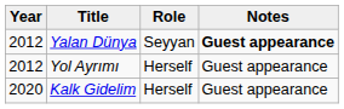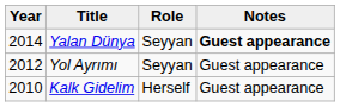 <table class="wikitable">
 <tr>
 <th style="background:#efefef;">Year</th>
 <th style="background:#efefef;">Title</th>
 <th style="background:#efefef;">Role</th>
 <th style="background:#efefef;">Notes</th>
 </tr>
 <tr>
-<td>2012</td>
+<td>2014</td>
 <td><em><a href='#'>Yalan Dünya</a></em></td>
 <td>Seyyan</td>
 <td><strong>Guest appearance</strong></td>
 </tr>
 <tr>
 <td>2012</td>
 <td><em>Yol Ayrımı</em></td>
-<td>Herself</td>
+<td>Seyyan</td>
 <td>Guest appearance</td>
 </tr>
 <tr>
-<td>2020</td>
+<td>2010</td>
 <td><em><a href='#'>Kalk Gidelim</a></em></td>
 <td>Herself</td>
 <td>Guest appearance</td>
 </tr>
 </table>
